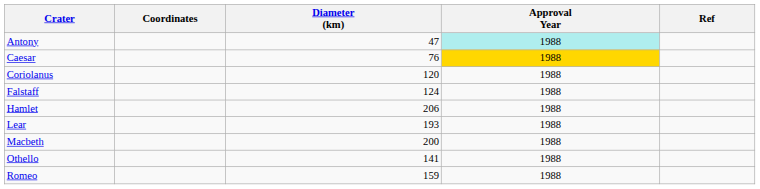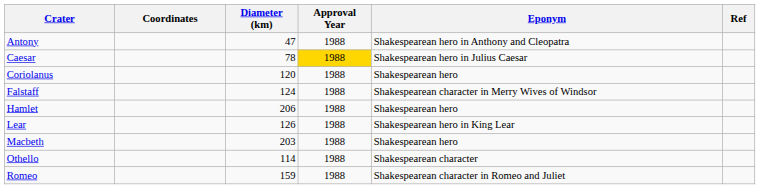 <table class="wikitable sortable" style="min-width: 90%">
 <tr>
 <th style="width:10em"><a href='#'>Crater</a></th>
 <th style="width:10em">Coordinates</th>
 <th><a href='#'>Diameter</a><br>(km)</th>
 <th>Approval<br>Year</th>
+<th class="unsortable"><a href='#'>Eponym</a></th>
 <th class="unsortable">Ref</th>
 </tr>
 <tr id="Antony">
 <td><a href='#'>Antony</a></td>
 <td></td>
 <td align=right>47</td>
-<td align=center style="background: paleturquoise;">1988</td>
+<td align=center>1988</td>
+<td>Shakespearean hero in Anthony and Cleopatra</td>
 <td></td>
 </tr>
 <tr id="Caesar">
 <td><a href='#'>Caesar</a></td>
 <td></td>
-<td align=right>76</td>
+<td align=right>78</td>
 <td align=center style="background: gold;">1988</td>
+<td>Shakespearean hero in Julius Caesar</td>
 <td></td>
 </tr>
 <tr id="Coriolanus">
 <td><a href='#'>Coriolanus</a></td>
 <td></td>
 <td align=right>120</td>
 <td align=center>1988</td>
+<td>Shakespearean hero</td>
 <td></td>
 </tr>
 <tr id="Falstaff">
 <td><a href='#'>Falstaff</a></td>
 <td></td>
 <td align=right>124</td>
 <td align=center>1988</td>
+<td>Shakespearean character in Merry Wives of Windsor</td>
 <td></td>
 </tr>
 <tr id="Hamlet">
 <td><a href='#'>Hamlet</a></td>
 <td></td>
 <td align=right>206</td>
 <td align=center>1988</td>
+<td>Shakespearean hero</td>
 <td></td>
 </tr>
 <tr id="Lear">
 <td><a href='#'>Lear</a></td>
 <td></td>
-<td align=right>193</td>
+<td align=right>126</td>
 <td align=center>1988</td>
+<td>Shakespearean hero in King Lear</td>
 <td></td>
 </tr>
 <tr id="Macbeth">
 <td><a href='#'>Macbeth</a></td>
 <td></td>
-<td align=right>200</td>
+<td align=right>203</td>
 <td align=center>1988</td>
+<td>Shakespearean hero</td>
 <td></td>
 </tr>
 <tr id="Othello">
 <td><a href='#'>Othello</a></td>
 <td></td>
-<td align=right>141</td>
+<td align=right>114</td>
 <td align=center>1988</td>
+<td>Shakespearean character</td>
 <td></td>
 </tr>
 <tr id="Romeo">
 <td><a href='#'>Romeo</a></td>
 <td></td>
 <td align=right>159</td>
 <td align=center>1988</td>
+<td>Shakespearean character in Romeo and Juliet</td>
 <td></td>
 </tr>
 </table>
